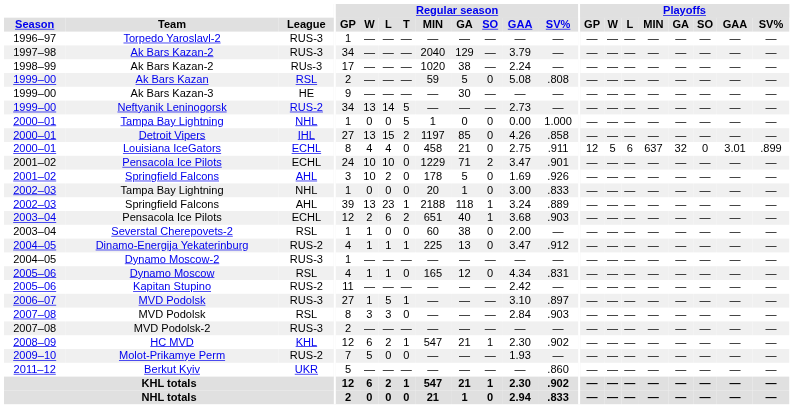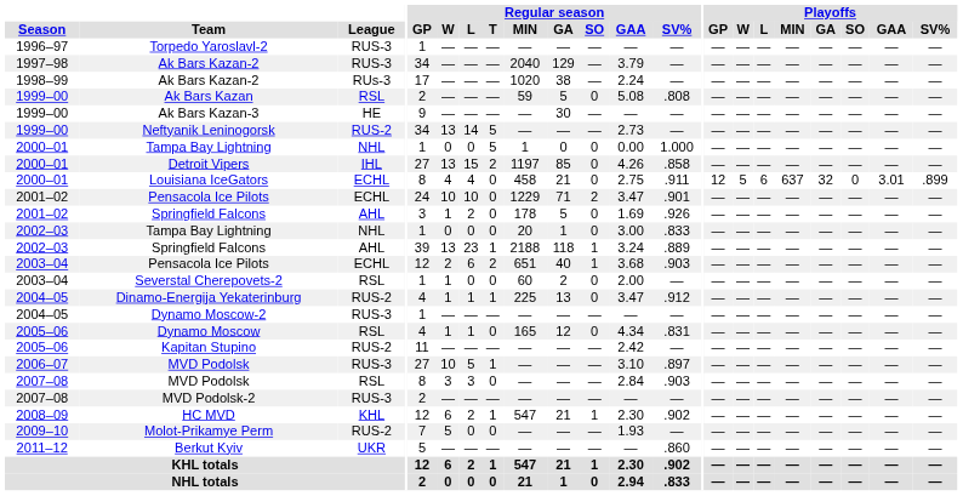 <table border="0" cellpadding="1" cellspacing="0" style="width:90%; text-align:center;">
 <tr bgcolor="#e0e0e0">
 <th colspan="3" bgcolor="#ffffff"></th>
 <th rowspan="99" bgcolor="#ffffff"></th>
 <th colspan="9" bgcolor="#e0e0e0"><a href='#'>Regular season</a></th>
 <th rowspan="99" bgcolor="#ffffff"></th>
 <th colspan="8" bgcolor="#e0e0e0"><a href='#'>Playoffs</a></th>
 </tr>
 <tr bgcolor="#e0e0e0">
 <th><a href='#'>Season</a></th>
 <th>Team</th>
 <th>League</th>
 <th>GP</th>
 <th>W</th>
 <th>L</th>
 <th>T</th>
 <th>MIN</th>
 <th>GA</th>
 <th><a href='#'>SO</a></th>
 <th><a href='#'>GAA</a></th>
 <th><a href='#'>SV%</a></th>
 <th>GP</th>
 <th>W</th>
 <th>L</th>
 <th>MIN</th>
 <th>GA</th>
 <th>SO</th>
 <th>GAA</th>
 <th>SV%</th>
 </tr>
 <tr>
 <td>1996–97</td>
 <td><a href='#'>Torpedo Yaroslavl-2</a></td>
 <td>RUS-3</td>
 <td>1</td>
 <td>—</td>
 <td>—</td>
 <td>—</td>
 <td>—</td>
 <td>—</td>
 <td>—</td>
 <td>—</td>
 <td>—</td>
 <td>—</td>
 <td>—</td>
 <td>—</td>
 <td>—</td>
 <td>—</td>
 <td>—</td>
 <td>—</td>
 <td>—</td>
 </tr>
 <tr bgcolor="#f0f0f0">
 <td>1997–98</td>
 <td><a href='#'>Ak Bars Kazan-2</a></td>
 <td>RUS-3</td>
 <td>34</td>
 <td>—</td>
 <td>—</td>
 <td>—</td>
 <td>2040</td>
 <td>129</td>
 <td>—</td>
 <td>3.79</td>
 <td>—</td>
 <td>—</td>
 <td>—</td>
 <td>—</td>
 <td>—</td>
 <td>—</td>
 <td>—</td>
 <td>—</td>
 <td>—</td>
 </tr>
 <tr>
 <td>1998–99</td>
 <td>Ak Bars Kazan-2</td>
 <td>RUs-3</td>
 <td>17</td>
 <td>—</td>
 <td>—</td>
 <td>—</td>
 <td>1020</td>
 <td>38</td>
 <td>—</td>
 <td>2.24</td>
 <td>—</td>
 <td>—</td>
 <td>—</td>
 <td>—</td>
 <td>—</td>
 <td>—</td>
 <td>—</td>
 <td>—</td>
 <td>—</td>
 </tr>
 <tr bgcolor="#f0f0f0">
 <td><a href='#'>1999–00</a></td>
 <td><a href='#'>Ak Bars Kazan</a></td>
 <td><a href='#'>RSL</a></td>
 <td>2</td>
 <td>—</td>
 <td>—</td>
 <td>—</td>
 <td>59</td>
 <td>5</td>
 <td>0</td>
 <td>5.08</td>
 <td>.808</td>
 <td>—</td>
 <td>—</td>
 <td>—</td>
 <td>—</td>
 <td>—</td>
 <td>—</td>
 <td>—</td>
 <td>—</td>
 </tr>
 <tr>
 <td>1999–00</td>
 <td>Ak Bars Kazan-3</td>
 <td>HE</td>
 <td>9</td>
 <td>—</td>
 <td>—</td>
 <td>—</td>
 <td>—</td>
 <td>30</td>
 <td>—</td>
 <td>—</td>
 <td>—</td>
 <td>—</td>
 <td>—</td>
 <td>—</td>
 <td>—</td>
 <td>—</td>
 <td>—</td>
 <td>—</td>
 <td>—</td>
 </tr>
 <tr bgcolor="#f0f0f0">
 <td><a href='#'>1999–00</a></td>
 <td><a href='#'>Neftyanik Leninogorsk</a></td>
 <td><a href='#'>RUS-2</a></td>
 <td>34</td>
 <td>13</td>
 <td>14</td>
 <td>5</td>
 <td>—</td>
 <td>—</td>
 <td>—</td>
 <td>2.73</td>
 <td>—</td>
 <td>—</td>
 <td>—</td>
 <td>—</td>
 <td>—</td>
 <td>—</td>
 <td>—</td>
 <td>—</td>
 <td>—</td>
 </tr>
 <tr>
 <td><a href='#'>2000–01</a></td>
 <td><a href='#'>Tampa Bay Lightning</a></td>
 <td><a href='#'>NHL</a></td>
 <td>1</td>
 <td>0</td>
 <td>0</td>
 <td>5</td>
 <td>1</td>
 <td>0</td>
 <td>0</td>
 <td>0.00</td>
 <td>1.000</td>
 <td>—</td>
 <td>—</td>
 <td>—</td>
 <td>—</td>
 <td>—</td>
 <td>—</td>
 <td>—</td>
 <td>—</td>
 </tr>
 <tr bgcolor="#f0f0f0">
 <td><a href='#'>2000–01</a></td>
 <td><a href='#'>Detroit Vipers</a></td>
 <td><a href='#'>IHL</a></td>
 <td>27</td>
 <td>13</td>
 <td>15</td>
 <td>2</td>
 <td>1197</td>
 <td>85</td>
 <td>0</td>
 <td>4.26</td>
 <td>.858</td>
 <td>—</td>
 <td>—</td>
 <td>—</td>
 <td>—</td>
 <td>—</td>
 <td>—</td>
 <td>—</td>
 <td>—</td>
 </tr>
 <tr>
 <td><a href='#'>2000–01</a></td>
 <td><a href='#'>Louisiana IceGators</a></td>
 <td><a href='#'>ECHL</a></td>
 <td>8</td>
 <td>4</td>
 <td>4</td>
 <td>0</td>
 <td>458</td>
 <td>21</td>
 <td>0</td>
 <td>2.75</td>
 <td>.911</td>
 <td>12</td>
 <td>5</td>
 <td>6</td>
 <td>637</td>
 <td>32</td>
 <td>0</td>
 <td>3.01</td>
 <td>.899</td>
 </tr>
 <tr bgcolor="#f0f0f0">
 <td>2001–02</td>
 <td><a href='#'>Pensacola Ice Pilots</a></td>
 <td>ECHL</td>
 <td>24</td>
 <td>10</td>
 <td>10</td>
 <td>0</td>
 <td>1229</td>
 <td>71</td>
 <td>2</td>
 <td>3.47</td>
 <td>.901</td>
 <td>—</td>
 <td>—</td>
 <td>—</td>
 <td>—</td>
 <td>—</td>
 <td>—</td>
 <td>—</td>
 <td>—</td>
 </tr>
 <tr>
 <td><a href='#'>2001–02</a></td>
 <td><a href='#'>Springfield Falcons</a></td>
 <td><a href='#'>AHL</a></td>
 <td>3</td>
-<td>10</td>
+<td>1</td>
 <td>2</td>
 <td>0</td>
 <td>178</td>
 <td>5</td>
 <td>0</td>
 <td>1.69</td>
 <td>.926</td>
 <td>—</td>
 <td>—</td>
 <td>—</td>
 <td>—</td>
 <td>—</td>
 <td>—</td>
 <td>—</td>
 <td>—</td>
 </tr>
 <tr bgcolor="#f0f0f0">
 <td><a href='#'>2002–03</a></td>
 <td>Tampa Bay Lightning</td>
 <td>NHL</td>
 <td>1</td>
 <td>0</td>
 <td>0</td>
 <td>0</td>
 <td>20</td>
 <td>1</td>
 <td>0</td>
 <td>3.00</td>
 <td>.833</td>
 <td>—</td>
 <td>—</td>
 <td>—</td>
 <td>—</td>
 <td>—</td>
 <td>—</td>
 <td>—</td>
 <td>—</td>
 </tr>
 <tr>
 <td><a href='#'>2002–03</a></td>
 <td>Springfield Falcons</td>
 <td>AHL</td>
 <td>39</td>
 <td>13</td>
 <td>23</td>
 <td>1</td>
 <td>2188</td>
 <td>118</td>
 <td>1</td>
 <td>3.24</td>
 <td>.889</td>
 <td>—</td>
 <td>—</td>
 <td>—</td>
 <td>—</td>
 <td>—</td>
 <td>—</td>
 <td>—</td>
 <td>—</td>
 </tr>
 <tr bgcolor="#f0f0f0">
 <td><a href='#'>2003–04</a></td>
 <td>Pensacola Ice Pilots</td>
 <td>ECHL</td>
 <td>12</td>
 <td>2</td>
 <td>6</td>
 <td>2</td>
 <td>651</td>
 <td>40</td>
 <td>1</td>
 <td>3.68</td>
 <td>.903</td>
 <td>—</td>
 <td>—</td>
 <td>—</td>
 <td>—</td>
 <td>—</td>
 <td>—</td>
 <td>—</td>
 <td>—</td>
 </tr>
 <tr>
 <td>2003–04</td>
 <td><a href='#'>Severstal Cherepovets-2</a></td>
 <td>RSL</td>
 <td>1</td>
 <td>1</td>
 <td>0</td>
 <td>0</td>
 <td>60</td>
-<td>38</td>
+<td>2</td>
 <td>0</td>
 <td>2.00</td>
 <td>—</td>
 <td>—</td>
 <td>—</td>
 <td>—</td>
 <td>—</td>
 <td>—</td>
 <td>—</td>
 <td>—</td>
 <td>—</td>
 </tr>
 <tr bgcolor="#f0f0f0">
 <td><a href='#'>2004–05</a></td>
 <td><a href='#'>Dinamo-Energija Yekaterinburg</a></td>
 <td>RUS-2</td>
 <td>4</td>
 <td>1</td>
 <td>1</td>
 <td>1</td>
 <td>225</td>
 <td>13</td>
 <td>0</td>
 <td>3.47</td>
 <td>.912</td>
 <td>—</td>
 <td>—</td>
 <td>—</td>
 <td>—</td>
 <td>—</td>
 <td>—</td>
 <td>—</td>
 <td>—</td>
 </tr>
 <tr>
 <td>2004–05</td>
 <td><a href='#'>Dynamo Moscow-2</a></td>
 <td>RUS-3</td>
 <td>1</td>
 <td>—</td>
 <td>—</td>
 <td>—</td>
 <td>—</td>
 <td>—</td>
 <td>—</td>
 <td>—</td>
 <td>—</td>
 <td>—</td>
 <td>—</td>
 <td>—</td>
 <td>—</td>
 <td>—</td>
 <td>—</td>
 <td>—</td>
 <td>—</td>
 </tr>
 <tr bgcolor="#f0f0f0">
 <td><a href='#'>2005–06</a></td>
 <td><a href='#'>Dynamo Moscow</a></td>
 <td>RSL</td>
 <td>4</td>
 <td>1</td>
 <td>1</td>
 <td>0</td>
 <td>165</td>
 <td>12</td>
 <td>0</td>
 <td>4.34</td>
 <td>.831</td>
 <td>—</td>
 <td>—</td>
 <td>—</td>
 <td>—</td>
 <td>—</td>
 <td>—</td>
 <td>—</td>
 <td>—</td>
 </tr>
 <tr>
 <td><a href='#'>2005–06</a></td>
 <td><a href='#'>Kapitan Stupino</a></td>
 <td>RUS-2</td>
 <td>11</td>
 <td>—</td>
 <td>—</td>
 <td>—</td>
 <td>—</td>
 <td>—</td>
 <td>—</td>
 <td>2.42</td>
 <td>—</td>
 <td>—</td>
 <td>—</td>
 <td>—</td>
 <td>—</td>
 <td>—</td>
 <td>—</td>
 <td>—</td>
 <td>—</td>
 </tr>
 <tr bgcolor="#f0f0f0">
 <td><a href='#'>2006–07</a></td>
 <td><a href='#'>MVD Podolsk</a></td>
 <td>RUS-3</td>
 <td>27</td>
-<td>1</td>
+<td>10</td>
 <td>5</td>
 <td>1</td>
 <td>—</td>
 <td>—</td>
 <td>—</td>
 <td>3.10</td>
 <td>.897</td>
 <td>—</td>
 <td>—</td>
 <td>—</td>
 <td>—</td>
 <td>—</td>
 <td>—</td>
 <td>—</td>
 <td>—</td>
 </tr>
 <tr>
 <td><a href='#'>2007–08</a></td>
 <td>MVD Podolsk</td>
 <td>RSL</td>
 <td>8</td>
 <td>3</td>
 <td>3</td>
 <td>0</td>
 <td>—</td>
 <td>—</td>
 <td>—</td>
 <td>2.84</td>
 <td>.903</td>
 <td>—</td>
 <td>—</td>
 <td>—</td>
 <td>—</td>
 <td>—</td>
 <td>—</td>
 <td>—</td>
 <td>—</td>
 </tr>
 <tr bgcolor="#f0f0f0">
 <td>2007–08</td>
 <td>MVD Podolsk-2</td>
 <td>RUS-3</td>
 <td>2</td>
 <td>—</td>
 <td>—</td>
 <td>—</td>
 <td>—</td>
 <td>—</td>
 <td>—</td>
 <td>—</td>
 <td>—</td>
 <td>—</td>
 <td>—</td>
 <td>—</td>
 <td>—</td>
 <td>—</td>
 <td>—</td>
 <td>—</td>
 <td>—</td>
 </tr>
 <tr>
 <td><a href='#'>2008–09</a></td>
 <td><a href='#'>HC MVD</a></td>
 <td><a href='#'>KHL</a></td>
 <td>12</td>
 <td>6</td>
 <td>2</td>
 <td>1</td>
 <td>547</td>
 <td>21</td>
 <td>1</td>
 <td>2.30</td>
 <td>.902</td>
 <td>—</td>
 <td>—</td>
 <td>—</td>
 <td>—</td>
 <td>—</td>
 <td>—</td>
 <td>—</td>
 <td>—</td>
 </tr>
 <tr bgcolor="#f0f0f0">
 <td><a href='#'>2009–10</a></td>
 <td><a href='#'>Molot-Prikamye Perm</a></td>
 <td>RUS-2</td>
 <td>7</td>
 <td>5</td>
 <td>0</td>
 <td>0</td>
 <td>—</td>
 <td>—</td>
 <td>—</td>
 <td>1.93</td>
 <td>—</td>
 <td>—</td>
 <td>—</td>
 <td>—</td>
 <td>—</td>
 <td>—</td>
 <td>—</td>
 <td>—</td>
 <td>—</td>
 </tr>
 <tr>
 <td><a href='#'>2011–12</a></td>
 <td><a href='#'>Berkut Kyiv</a></td>
 <td><a href='#'>UKR</a></td>
 <td>5</td>
 <td>—</td>
 <td>—</td>
 <td>—</td>
 <td>—</td>
 <td>—</td>
 <td>—</td>
 <td>—</td>
 <td>.860</td>
 <td>—</td>
 <td>—</td>
 <td>—</td>
 <td>—</td>
 <td>—</td>
 <td>—</td>
 <td>—</td>
 <td>—</td>
 </tr>
 <tr bgcolor="#e0e0e0">
 <th colspan=3>KHL totals</th>
 <th>12</th>
 <th>6</th>
 <th>2</th>
 <th>1</th>
 <th>547</th>
 <th>21</th>
 <th>1</th>
 <th>2.30</th>
 <th>.902</th>
 <th>—</th>
 <th>—</th>
 <th>—</th>
 <th>—</th>
 <th>—</th>
 <th>—</th>
 <th>—</th>
 <th>—</th>
 </tr>
 <tr bgcolor="#e0e0e0">
 <th colspan=3>NHL totals</th>
 <th>2</th>
 <th>0</th>
 <th>0</th>
 <th>0</th>
 <th>21</th>
 <th>1</th>
 <th>0</th>
 <th>2.94</th>
 <th>.833</th>
 <th>—</th>
 <th>—</th>
 <th>—</th>
 <th>—</th>
 <th>—</th>
 <th>—</th>
 <th>—</th>
 <th>—</th>
 </tr>
 </table>
